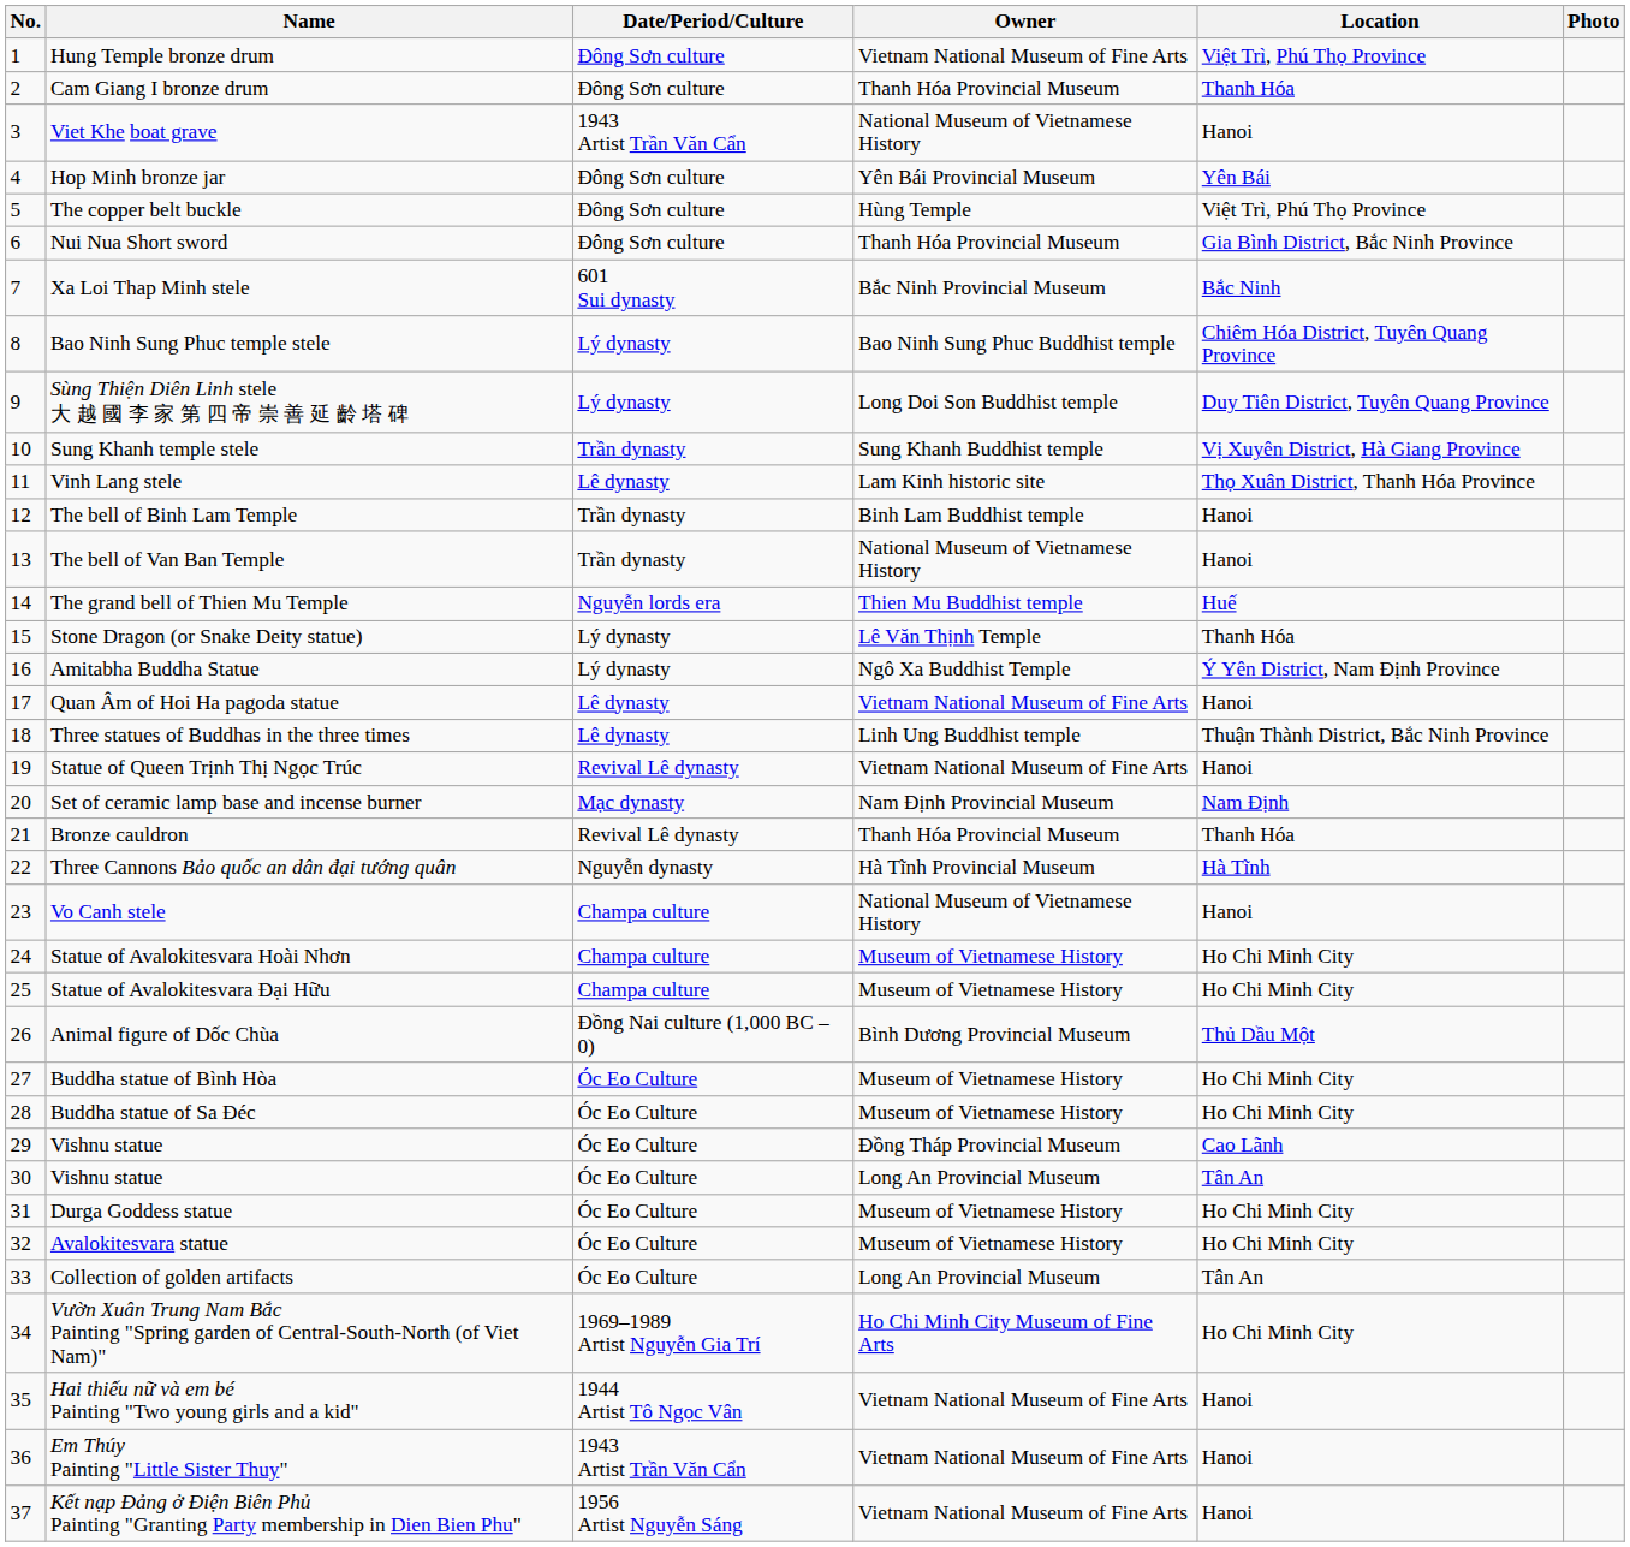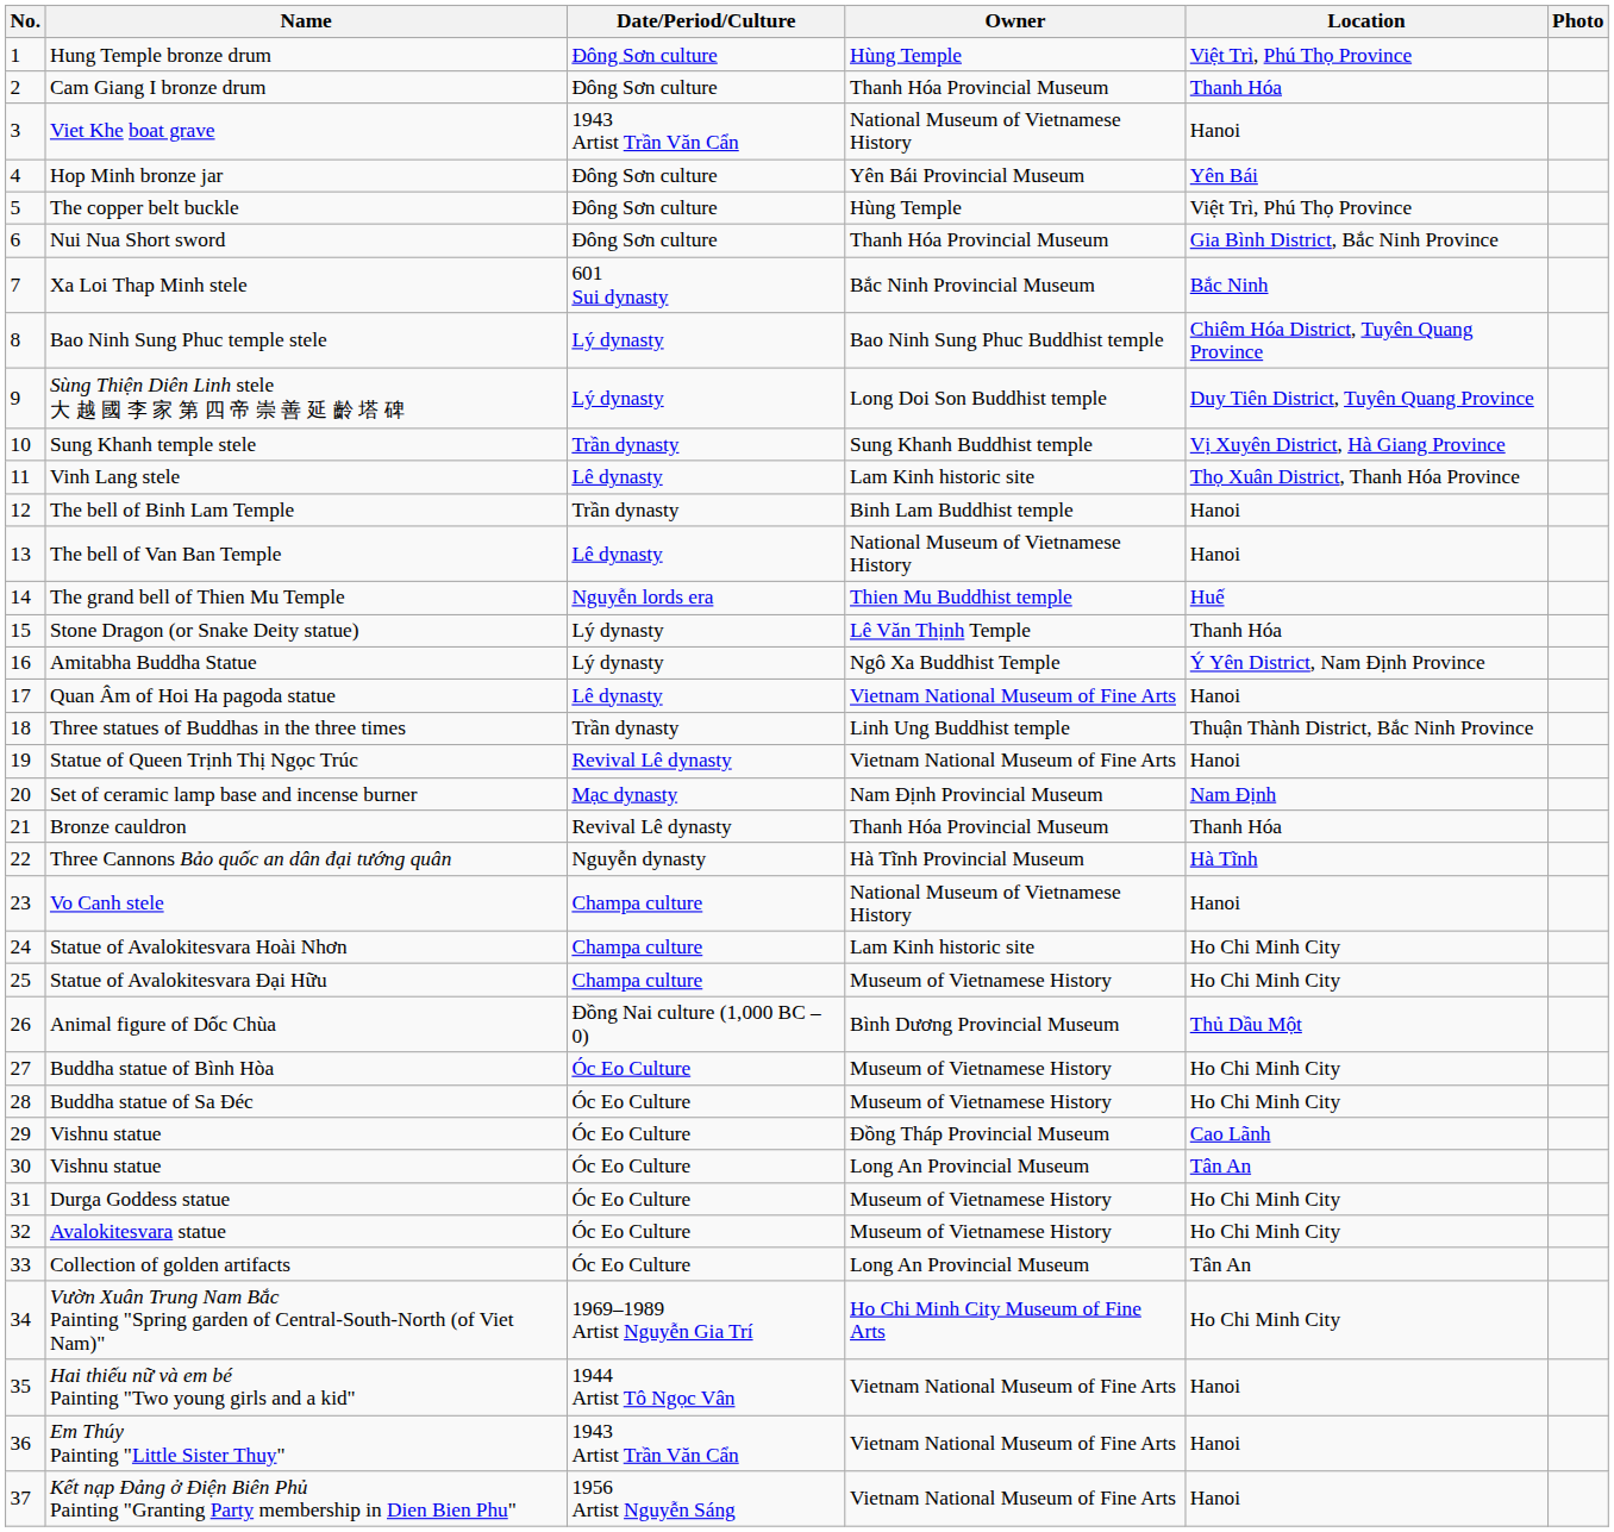 <table class="wikitable">
 <tr>
 <th>No.</th>
 <th>Name</th>
 <th>Date/Period/Culture</th>
 <th>Owner</th>
 <th>Location</th>
 <th>Photo</th>
 </tr>
 <tr>
 <td>1</td>
 <td>Hung Temple bronze drum</td>
 <td><a href='#'>Đông Sơn culture</a></td>
-<td>Vietnam National Museum of Fine Arts</td>
+<td><a href='#'>Hùng Temple</a></td>
 <td><a href='#'>Việt Trì</a>, <a href='#'>Phú Thọ Province</a></td>
 <td></td>
 </tr>
 <tr>
 <td>2</td>
 <td>Cam Giang I bronze drum</td>
 <td>Đông Sơn culture</td>
 <td>Thanh Hóa Provincial Museum</td>
 <td><a href='#'>Thanh Hóa</a></td>
 <td></td>
 </tr>
 <tr>
 <td>3</td>
 <td><a href='#'>Viet Khe</a> <a href='#'>boat grave</a></td>
 <td>1943<br>Artist <a href='#'>Trần Văn Cẩn</a></td>
 <td>National Museum of Vietnamese History</td>
 <td>Hanoi</td>
 <td></td>
 </tr>
 <tr>
 <td>4</td>
 <td>Hop Minh bronze jar</td>
 <td>Đông Sơn culture</td>
 <td>Yên Bái Provincial Museum</td>
 <td><a href='#'>Yên Bái</a></td>
 <td></td>
 </tr>
 <tr>
 <td>5</td>
 <td>The copper belt buckle</td>
 <td>Đông Sơn culture</td>
 <td>Hùng Temple</td>
 <td>Việt Trì, Phú Thọ Province</td>
 <td></td>
 </tr>
 <tr>
 <td>6</td>
 <td>Nui Nua Short sword</td>
 <td>Đông Sơn culture</td>
 <td>Thanh Hóa Provincial Museum</td>
 <td><a href='#'>Gia Bình District</a>, Bắc Ninh Province</td>
 <td></td>
 </tr>
 <tr>
 <td>7</td>
 <td>Xa Loi Thap Minh stele</td>
 <td>601<br><a href='#'>Sui dynasty</a></td>
 <td>Bắc Ninh Provincial Museum</td>
 <td><a href='#'>Bắc Ninh</a></td>
 <td></td>
 </tr>
 <tr>
 <td>8</td>
 <td>Bao Ninh Sung Phuc temple stele</td>
 <td><a href='#'>Lý dynasty</a></td>
 <td>Bao Ninh Sung Phuc Buddhist temple</td>
 <td><a href='#'>Chiêm Hóa District</a>, <a href='#'>Tuyên Quang Province</a></td>
 <td></td>
 </tr>
 <tr>
 <td>9</td>
 <td><em>Sùng Thiện Diên Linh</em> stele<br> 大 越 國 李 家 第 四 帝 崇 善 延 齡 塔 碑</td>
 <td><a href='#'>Lý dynasty</a></td>
 <td>Long Doi Son Buddhist temple</td>
 <td><a href='#'>Duy Tiên District</a>, <a href='#'>Tuyên Quang Province</a></td>
 <td></td>
 </tr>
 <tr>
 <td>10</td>
 <td>Sung Khanh temple stele</td>
 <td><a href='#'>Trần dynasty</a></td>
 <td>Sung Khanh Buddhist temple</td>
 <td><a href='#'>Vị Xuyên District</a>, <a href='#'>Hà Giang Province</a></td>
 <td></td>
 </tr>
 <tr>
 <td>11</td>
 <td>Vinh Lang stele</td>
 <td><a href='#'>Lê dynasty</a></td>
 <td>Lam Kinh historic site</td>
 <td><a href='#'>Thọ Xuân District</a>, Thanh Hóa Province</td>
 <td></td>
 </tr>
 <tr>
 <td>12</td>
 <td>The bell of Binh Lam Temple</td>
 <td>Trần dynasty</td>
 <td>Binh Lam Buddhist temple</td>
 <td>Hanoi</td>
 <td></td>
 </tr>
 <tr>
 <td>13</td>
 <td>The bell of Van Ban Temple</td>
-<td>Trần dynasty</td>
+<td><a href='#'>Lê dynasty</a></td>
 <td>National Museum of Vietnamese History</td>
 <td>Hanoi</td>
 <td></td>
 </tr>
 <tr>
 <td>14</td>
 <td>The grand bell of Thien Mu Temple</td>
 <td><a href='#'>Nguyễn lords era</a></td>
 <td><a href='#'>Thien Mu Buddhist temple</a></td>
 <td><a href='#'>Huế</a></td>
 <td></td>
 </tr>
 <tr>
 <td>15</td>
 <td>Stone Dragon (or Snake Deity statue)</td>
 <td>Lý dynasty</td>
 <td><a href='#'>Lê Văn Thịnh</a> Temple</td>
 <td>Thanh Hóa</td>
 <td></td>
 </tr>
 <tr>
 <td>16</td>
 <td>Amitabha Buddha Statue</td>
 <td>Lý dynasty</td>
 <td>Ngô Xa Buddhist Temple</td>
 <td><a href='#'>Ý Yên District</a>, Nam Định Province</td>
 <td></td>
 </tr>
 <tr>
 <td>17</td>
 <td>Quan Âm of Hoi Ha pagoda statue</td>
 <td><a href='#'>Lê dynasty</a></td>
 <td><a href='#'>Vietnam National Museum of Fine Arts</a></td>
 <td>Hanoi</td>
 <td></td>
 </tr>
 <tr>
 <td>18</td>
 <td>Three statues of Buddhas in the three times</td>
-<td><a href='#'>Lê dynasty</a></td>
+<td>Trần dynasty</td>
 <td>Linh Ung Buddhist temple</td>
 <td>Thuận Thành District, Bắc Ninh Province</td>
 <td></td>
 </tr>
 <tr>
 <td>19</td>
 <td>Statue of Queen Trịnh Thị Ngọc Trúc</td>
 <td><a href='#'>Revival Lê dynasty</a></td>
 <td>Vietnam National Museum of Fine Arts</td>
 <td>Hanoi</td>
 <td></td>
 </tr>
 <tr>
 <td>20</td>
 <td>Set of ceramic lamp base and incense burner</td>
 <td><a href='#'>Mạc dynasty</a></td>
 <td>Nam Định Provincial Museum</td>
 <td><a href='#'>Nam Định</a></td>
 <td></td>
 </tr>
 <tr>
 <td>21</td>
 <td>Bronze cauldron</td>
 <td>Revival Lê dynasty</td>
 <td>Thanh Hóa Provincial Museum</td>
 <td>Thanh Hóa</td>
 <td></td>
 </tr>
 <tr>
 <td>22</td>
 <td>Three Cannons <em>Bảo quốc an dân đại tướng quân</em></td>
 <td>Nguyễn dynasty</td>
 <td>Hà Tĩnh Provincial Museum</td>
 <td><a href='#'>Hà Tĩnh</a></td>
 <td></td>
 </tr>
 <tr>
 <td>23</td>
 <td><a href='#'>Vo Canh stele</a></td>
 <td><a href='#'>Champa culture</a></td>
 <td>National Museum of Vietnamese History</td>
 <td>Hanoi</td>
 <td></td>
 </tr>
 <tr>
 <td>24</td>
 <td>Statue of Avalokitesvara Hoài Nhơn</td>
 <td><a href='#'>Champa culture</a></td>
-<td><a href='#'>Museum of Vietnamese History</a></td>
+<td>Lam Kinh historic site</td>
 <td>Ho Chi Minh City</td>
 <td></td>
 </tr>
 <tr>
 <td>25</td>
 <td>Statue of Avalokitesvara Đại Hữu</td>
 <td><a href='#'>Champa culture</a></td>
 <td>Museum of Vietnamese History</td>
 <td>Ho Chi Minh City</td>
 <td></td>
 </tr>
 <tr>
 <td>26</td>
 <td>Animal figure of Dốc Chùa</td>
 <td>Đồng Nai culture (1,000 BC – 0)</td>
 <td>Bình Dương Provincial Museum</td>
 <td><a href='#'>Thủ Dầu Một</a></td>
 <td></td>
 </tr>
 <tr>
 <td>27</td>
 <td>Buddha statue of Bình Hòa</td>
 <td><a href='#'>Óc Eo Culture</a></td>
 <td>Museum of Vietnamese History</td>
 <td>Ho Chi Minh City</td>
 <td></td>
 </tr>
 <tr>
 <td>28</td>
 <td>Buddha statue of Sa Đéc</td>
 <td>Óc Eo Culture</td>
 <td>Museum of Vietnamese History</td>
 <td>Ho Chi Minh City</td>
 <td></td>
 </tr>
 <tr>
 <td>29</td>
 <td>Vishnu statue</td>
 <td>Óc Eo Culture</td>
 <td>Đồng Tháp Provincial Museum</td>
 <td><a href='#'>Cao Lãnh</a></td>
 <td></td>
 </tr>
 <tr>
 <td>30</td>
 <td>Vishnu statue</td>
 <td>Óc Eo Culture</td>
 <td>Long An Provincial Museum</td>
 <td><a href='#'>Tân An</a></td>
 <td></td>
 </tr>
 <tr>
 <td>31</td>
 <td>Durga Goddess statue</td>
 <td>Óc Eo Culture</td>
 <td>Museum of Vietnamese History</td>
 <td>Ho Chi Minh City</td>
 <td></td>
 </tr>
 <tr>
 <td>32</td>
 <td><a href='#'>Avalokitesvara</a> statue</td>
 <td>Óc Eo Culture</td>
 <td>Museum of Vietnamese History</td>
 <td>Ho Chi Minh City</td>
 <td></td>
 </tr>
 <tr>
 <td>33</td>
 <td>Collection of golden artifacts</td>
 <td>Óc Eo Culture</td>
 <td>Long An Provincial Museum</td>
 <td>Tân An</td>
 <td></td>
 </tr>
 <tr>
 <td>34</td>
 <td><em>Vườn Xuân Trung Nam Bắc</em><br>Painting "Spring garden of Central-South-North (of Viet Nam)"</td>
 <td>1969–1989<br>Artist <a href='#'>Nguyễn Gia Trí</a></td>
 <td><a href='#'>Ho Chi Minh City Museum of Fine Arts</a></td>
 <td>Ho Chi Minh City</td>
 <td></td>
 </tr>
 <tr>
 <td>35</td>
 <td><em>Hai thiếu nữ và em bé</em><br>Painting "Two young girls and a kid"</td>
 <td>1944<br>Artist <a href='#'>Tô Ngọc Vân</a></td>
 <td>Vietnam National Museum of Fine Arts</td>
 <td>Hanoi</td>
 <td></td>
 </tr>
 <tr>
 <td>36</td>
 <td><em>Em Thúy</em><br>Painting "<a href='#'>Little Sister Thuy</a>"</td>
 <td>1943<br>Artist <a href='#'>Trần Văn Cẩn</a></td>
 <td>Vietnam National Museum of Fine Arts</td>
 <td>Hanoi</td>
 <td></td>
 </tr>
 <tr>
 <td>37</td>
 <td><em>Kết nạp Đảng ở Điện Biên Phủ</em><br>Painting "Granting <a href='#'>Party</a> membership in <a href='#'>Dien Bien Phu</a>"</td>
 <td>1956<br>Artist <a href='#'>Nguyễn Sáng</a></td>
 <td>Vietnam National Museum of Fine Arts</td>
 <td>Hanoi</td>
 <td></td>
 </tr>
 </table>
